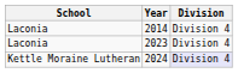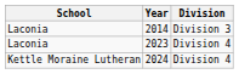 <table class="wikitable">
 <tr>
 <th>School</th>
 <th>Year</th>
 <th>Division</th>
 </tr>
 <tr>
 <td>Laconia</td>
 <td>2014</td>
-<td>Division 4</td>
+<td>Division 3</td>
 </tr>
 <tr>
 <td>Laconia</td>
 <td>2023</td>
 <td>Division 4</td>
 </tr>
 <tr>
 <td>Kettle Moraine Lutheran</td>
 <td>2024</td>
-<td style="background: lavender;">Division 4</td>
+<td>Division 4</td>
 </tr>
 </table>
